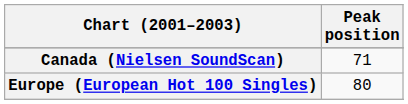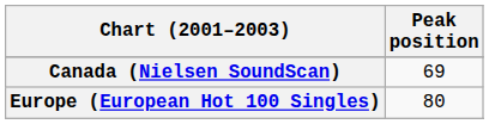 <table class="wikitable sortable plainrowheaders" style="text-align:center">
 <tr>
 <th scope="col">Chart (2001–2003)</th>
 <th scope="col">Peak<br>position</th>
 </tr>
 <tr>
 </tr>
 <tr>
 </tr>
 <tr>
 </tr>
 <tr>
 <th scope=row>Canada (<a href='#'>Nielsen SoundScan</a>)</th>
-<td style="text-align:center;">71</td>
+<td style="text-align:center;">69</td>
 </tr>
 <tr>
 <th scope="row">Europe (<a href='#'>European Hot 100 Singles</a>)</th>
 <td>80</td>
 </tr>
 <tr>
 </tr>
 <tr>
 </tr>
 <tr>
 </tr>
 <tr>
 </tr>
 <tr>
 </tr>
 <tr>
 </tr>
 <tr>
 </tr>
 <tr>
 </tr>
 </table>
